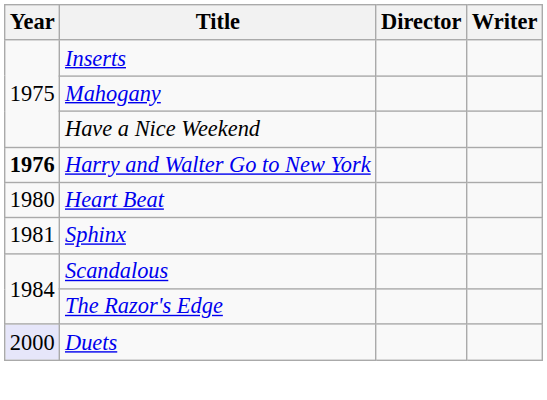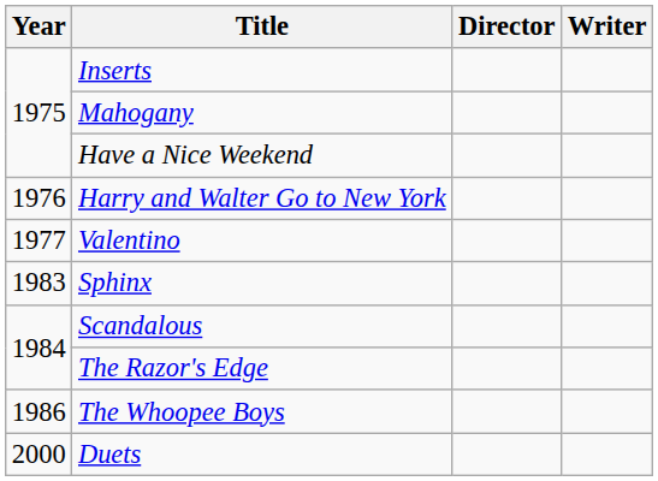 <table class="wikitable">
 <tr>
 <th>Year</th>
 <th>Title</th>
 <th>Director</th>
 <th>Writer</th>
 </tr>
 <tr>
 <td rowspan=3>1975</td>
 <td><em><a href='#'>Inserts</a></em></td>
 <td></td>
 <td></td>
 </tr>
 <tr>
 <td><em><a href='#'>Mahogany</a></em></td>
 <td></td>
 <td></td>
 </tr>
 <tr>
 <td><em>Have a Nice Weekend</em></td>
 <td></td>
 <td></td>
 </tr>
 <tr>
-<td><strong>1976</strong></td>
+<td>1976</td>
 <td><em><a href='#'>Harry and Walter Go to New York</a></em></td>
 <td></td>
 <td></td>
 </tr>
 <tr>
-<td>1980</td>
-<td><em><a href='#'>Heart Beat</a></em></td>
+<td>1977</td>
+<td><em><a href='#'>Valentino</a></em></td>
 <td></td>
 <td></td>
 </tr>
 <tr>
-<td>1981</td>
+<td>1983</td>
 <td><em><a href='#'>Sphinx</a></em></td>
 <td></td>
 <td></td>
 </tr>
 <tr>
 <td rowspan=2>1984</td>
 <td><em><a href='#'>Scandalous</a></em></td>
 <td></td>
 <td></td>
 </tr>
 <tr>
 <td><em><a href='#'>The Razor's Edge</a></em></td>
 <td></td>
 <td></td>
 </tr>
 <tr>
-<td style="background: lavender;">2000</td>
+<td>1986</td>
+<td><em><a href='#'>The Whoopee Boys</a></em></td>
+<td></td>
+<td></td>
+</tr>
+<tr>
+<td>2000</td>
 <td><em><a href='#'>Duets</a></em></td>
 <td></td>
 <td></td>
 </tr>
 </table>
